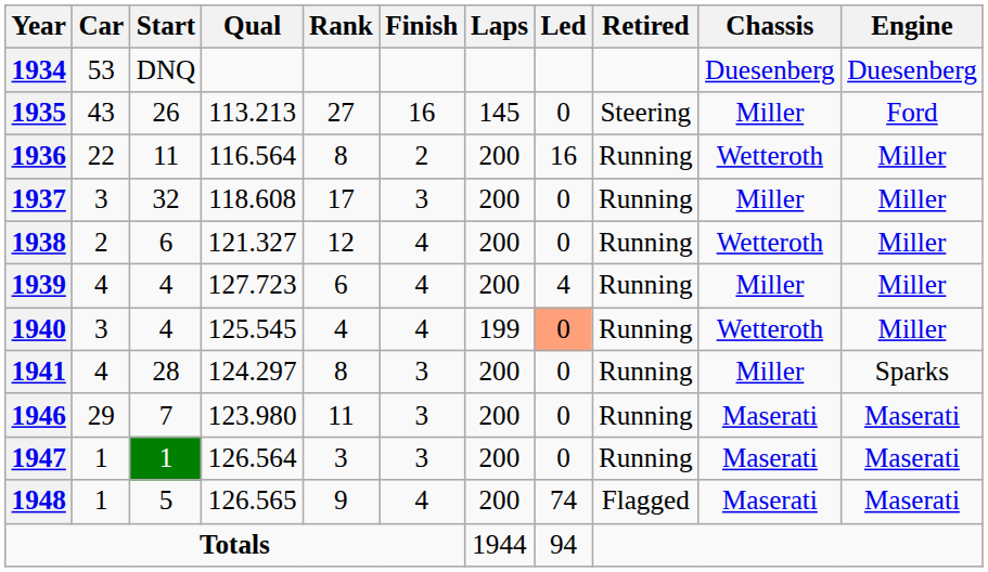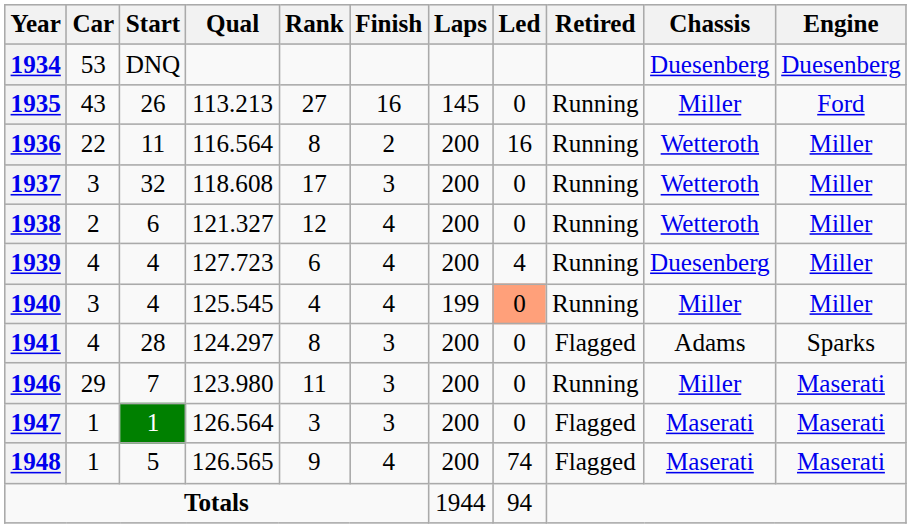 <table class="wikitable" style="text-align:center">
 <tr>
 <th>Year</th>
 <th>Car</th>
 <th>Start</th>
 <th>Qual</th>
 <th>Rank</th>
 <th>Finish</th>
 <th>Laps</th>
 <th>Led</th>
 <th>Retired</th>
 <th>Chassis</th>
 <th>Engine</th>
 </tr>
 <tr>
 <th><a href='#'>1934</a></th>
 <td>53</td>
 <td>DNQ</td>
 <td></td>
 <td></td>
 <td></td>
 <td></td>
 <td></td>
 <td></td>
 <td><a href='#'>Duesenberg</a></td>
 <td><a href='#'>Duesenberg</a></td>
 </tr>
 <tr>
 <th><a href='#'>1935</a></th>
 <td>43</td>
 <td>26</td>
 <td>113.213</td>
 <td>27</td>
 <td>16</td>
 <td>145</td>
 <td>0</td>
-<td>Steering</td>
+<td>Running</td>
 <td><a href='#'>Miller</a></td>
 <td><a href='#'>Ford</a></td>
 </tr>
 <tr>
 <th><a href='#'>1936</a></th>
 <td>22</td>
 <td>11</td>
 <td>116.564</td>
 <td>8</td>
 <td>2</td>
 <td>200</td>
 <td>16</td>
 <td>Running</td>
 <td><a href='#'>Wetteroth</a></td>
 <td><a href='#'>Miller</a></td>
 </tr>
 <tr>
 <th><a href='#'>1937</a></th>
 <td>3</td>
 <td>32</td>
 <td>118.608</td>
 <td>17</td>
 <td>3</td>
 <td>200</td>
 <td>0</td>
 <td>Running</td>
-<td><a href='#'>Miller</a></td>
+<td><a href='#'>Wetteroth</a></td>
 <td><a href='#'>Miller</a></td>
 </tr>
 <tr>
 <th><a href='#'>1938</a></th>
 <td>2</td>
 <td>6</td>
 <td>121.327</td>
 <td>12</td>
 <td>4</td>
 <td>200</td>
 <td>0</td>
 <td>Running</td>
 <td><a href='#'>Wetteroth</a></td>
 <td><a href='#'>Miller</a></td>
 </tr>
 <tr>
 <th><a href='#'>1939</a></th>
 <td>4</td>
 <td>4</td>
 <td>127.723</td>
 <td>6</td>
 <td>4</td>
 <td>200</td>
 <td>4</td>
 <td>Running</td>
-<td><a href='#'>Miller</a></td>
+<td><a href='#'>Duesenberg</a></td>
 <td><a href='#'>Miller</a></td>
 </tr>
 <tr>
 <th><a href='#'>1940</a></th>
 <td>3</td>
 <td>4</td>
 <td>125.545</td>
 <td>4</td>
 <td>4</td>
 <td>199</td>
 <td style="background: lightsalmon;">0</td>
 <td>Running</td>
-<td><a href='#'>Wetteroth</a></td>
+<td><a href='#'>Miller</a></td>
 <td><a href='#'>Miller</a></td>
 </tr>
 <tr>
 <th><a href='#'>1941</a></th>
 <td>4</td>
 <td>28</td>
 <td>124.297</td>
 <td>8</td>
 <td>3</td>
 <td>200</td>
 <td>0</td>
-<td>Running</td>
-<td><a href='#'>Miller</a></td>
+<td>Flagged</td>
+<td>Adams</td>
 <td>Sparks</td>
 </tr>
 <tr>
 <th><a href='#'>1946</a></th>
 <td>29</td>
 <td>7</td>
 <td>123.980</td>
 <td>11</td>
 <td>3</td>
 <td>200</td>
 <td>0</td>
 <td>Running</td>
-<td><a href='#'>Maserati</a></td>
+<td><a href='#'>Miller</a></td>
 <td><a href='#'>Maserati</a></td>
 </tr>
 <tr>
 <th><a href='#'>1947</a></th>
 <td>1</td>
 <td style="background:green;color:white">1</td>
 <td>126.564</td>
 <td>3</td>
 <td>3</td>
 <td>200</td>
 <td>0</td>
-<td>Running</td>
+<td>Flagged</td>
 <td><a href='#'>Maserati</a></td>
 <td><a href='#'>Maserati</a></td>
 </tr>
 <tr>
 <th><a href='#'>1948</a></th>
 <td>1</td>
 <td>5</td>
 <td>126.565</td>
 <td>9</td>
 <td>4</td>
 <td>200</td>
 <td>74</td>
 <td>Flagged</td>
 <td><a href='#'>Maserati</a></td>
 <td><a href='#'>Maserati</a></td>
 </tr>
 <tr>
 <td colspan=6><strong>Totals</strong></td>
 <td>1944</td>
 <td>94</td>
 <td colspan=3></td>
 </tr>
 </table>
